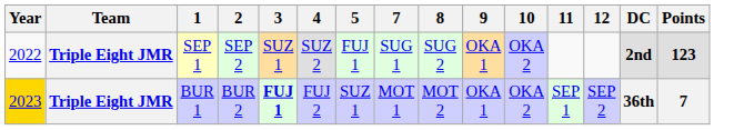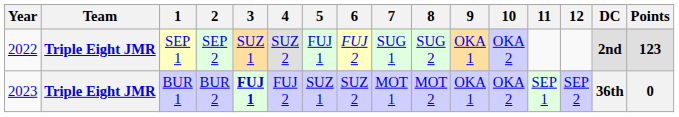 <table class="wikitable" style="text-align:center; font-size:90%">
 <tr>
 <th>Year</th>
 <th>Team</th>
 <th>1</th>
 <th>2</th>
 <th>3</th>
 <th>4</th>
 <th>5</th>
+<th>6</th>
 <th>7</th>
 <th>8</th>
 <th>9</th>
 <th>10</th>
 <th>11</th>
 <th>12</th>
 <th>DC</th>
 <th>Points</th>
 </tr>
 <tr>
 <td><a href='#'>2022</a></td>
 <th><a href='#'>Triple Eight JMR</a></th>
 <td style="background:#FFFFBF;"><a href='#'>SEP<br>1</a><br></td>
 <td style="background:#DFFFDF;"><a href='#'>SEP<br>2</a><br></td>
 <td style="background:#FFDF9F;"><a href='#'>SUZ<br>1</a><br></td>
 <td style="background:#DFDFDF;"><a href='#'>SUZ<br>2</a><br></td>
 <td style="background:#DFFFDF;"><a href='#'>FUJ<br>1</a><br></td>
+<td style="background:#FFFFBF;"><em><a href='#'>FUJ<br>2</a></em><br></td>
 <td style="background:#DFFFDF;"><a href='#'>SUG<br>1</a><br></td>
 <td style="background:#DFFFDF;"><a href='#'>SUG<br>2</a><br></td>
 <td style="background:#FFDF9F;"><a href='#'>OKA<br>1</a><br></td>
 <td style="background:#CFCFFF;"><a href='#'>OKA<br>2</a><br></td>
 <td></td>
 <td></td>
 <th style="background:#DFDFDF;">2nd</th>
 <th style="background:#DFDFDF;">123</th>
 </tr>
 <tr>
-<td style="background: gold;"><a href='#'>2023</a></td>
+<td><a href='#'>2023</a></td>
 <th><a href='#'>Triple Eight JMR</a></th>
 <td style="background:#CFCFFF;"><a href='#'>BUR</a><br><a href='#'>1</a><br></td>
 <td style="background:#CFCFFF;"><a href='#'>BUR</a><br><a href='#'>2</a><br></td>
 <td style="background:#DFFFDF;"><strong><a href='#'>FUJ</a><br><a href='#'>1</a><br></strong></td>
 <td style="background:#CFCFFF;"><a href='#'>FUJ</a><br><a href='#'>2</a><br></td>
 <td style="background:#CFCFFF;"><a href='#'>SUZ</a><br><a href='#'>1</a><br></td>
+<td style="background:#CFCFFF;"><a href='#'>SUZ</a><br><a href='#'>2</a><br></td>
 <td style="background:#CFCFFF;"><a href='#'>MOT</a><br><a href='#'>1</a><br></td>
 <td style="background:#CFCFFF;"><a href='#'>MOT</a><br><a href='#'>2</a><br></td>
 <td style="background:#CFCFFF;"><a href='#'>OKA</a><br><a href='#'>1</a><br></td>
 <td style="background:#CFCFFF;"><a href='#'>OKA</a><br><a href='#'>2</a><br></td>
 <td style="background:#DFFFDF;"><a href='#'>SEP</a><br><a href='#'>1</a><br></td>
 <td style="background:#CFCFFF;"><a href='#'>SEP</a><br><a href='#'>2</a><br></td>
 <th>36th</th>
-<th>7</th>
+<th>0</th>
 </tr>
 </table>
